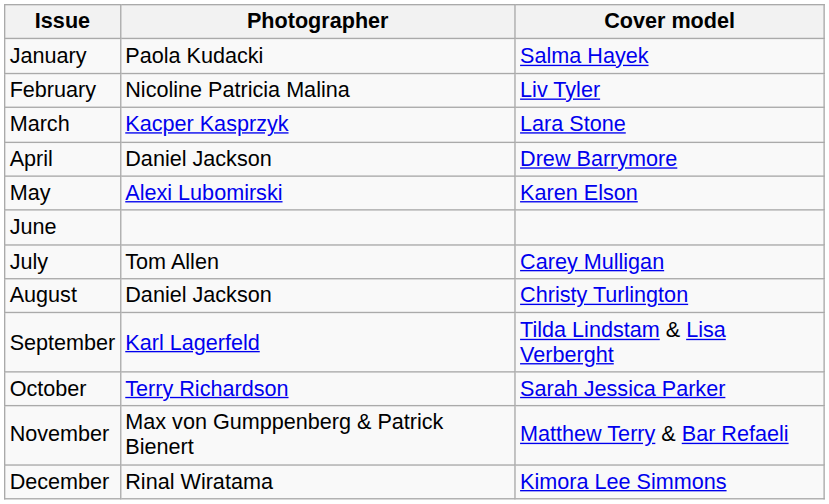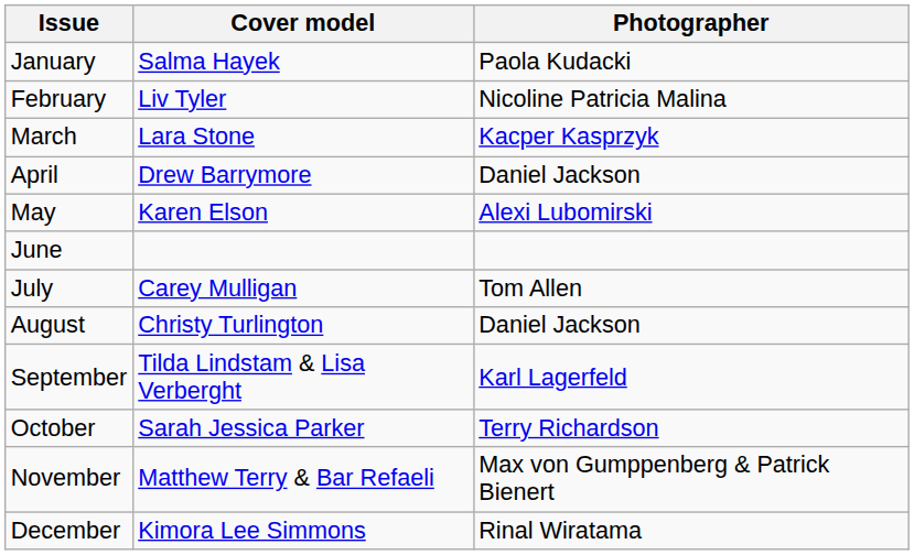 <table class="sortable wikitable">
 <tr>
 <th>Issue</th>
+<th>Cover model</th>
 <th>Photographer</th>
-<th>Cover model</th>
 </tr>
 <tr>
 <td>January</td>
+<td><a href='#'>Salma Hayek</a></td>
 <td>Paola Kudacki</td>
-<td><a href='#'>Salma Hayek</a></td>
 </tr>
 <tr>
 <td>February</td>
+<td><a href='#'>Liv Tyler</a></td>
 <td>Nicoline Patricia Malina</td>
-<td><a href='#'>Liv Tyler</a></td>
 </tr>
 <tr>
 <td>March</td>
+<td><a href='#'>Lara Stone</a></td>
 <td><a href='#'>Kacper Kasprzyk</a></td>
-<td><a href='#'>Lara Stone</a></td>
 </tr>
 <tr>
 <td>April</td>
+<td><a href='#'>Drew Barrymore</a></td>
 <td>Daniel Jackson</td>
-<td><a href='#'>Drew Barrymore</a></td>
 </tr>
 <tr>
 <td>May</td>
+<td><a href='#'>Karen Elson</a></td>
 <td><a href='#'>Alexi Lubomirski</a></td>
-<td><a href='#'>Karen Elson</a></td>
 </tr>
 <tr>
 <td>June</td>
 <td></td>
 <td></td>
 </tr>
 <tr>
 <td>July</td>
+<td><a href='#'>Carey Mulligan</a></td>
 <td>Tom Allen</td>
-<td><a href='#'>Carey Mulligan</a></td>
 </tr>
 <tr>
 <td>August</td>
+<td><a href='#'>Christy Turlington</a></td>
 <td>Daniel Jackson</td>
-<td><a href='#'>Christy Turlington</a></td>
 </tr>
 <tr>
 <td>September</td>
+<td><a href='#'>Tilda Lindstam</a> & <a href='#'>Lisa Verberght</a></td>
 <td><a href='#'>Karl Lagerfeld</a></td>
-<td><a href='#'>Tilda Lindstam</a> & <a href='#'>Lisa Verberght</a></td>
 </tr>
 <tr>
 <td>October</td>
+<td><a href='#'>Sarah Jessica Parker</a></td>
 <td><a href='#'>Terry Richardson</a></td>
-<td><a href='#'>Sarah Jessica Parker</a></td>
 </tr>
 <tr>
 <td>November</td>
+<td><a href='#'>Matthew Terry</a> & <a href='#'>Bar Refaeli</a></td>
 <td>Max von Gumppenberg & Patrick Bienert</td>
-<td><a href='#'>Matthew Terry</a> & <a href='#'>Bar Refaeli</a></td>
 </tr>
 <tr>
 <td>December</td>
+<td><a href='#'>Kimora Lee Simmons</a></td>
 <td>Rinal Wiratama</td>
-<td><a href='#'>Kimora Lee Simmons</a></td>
 </tr>
 </table>
